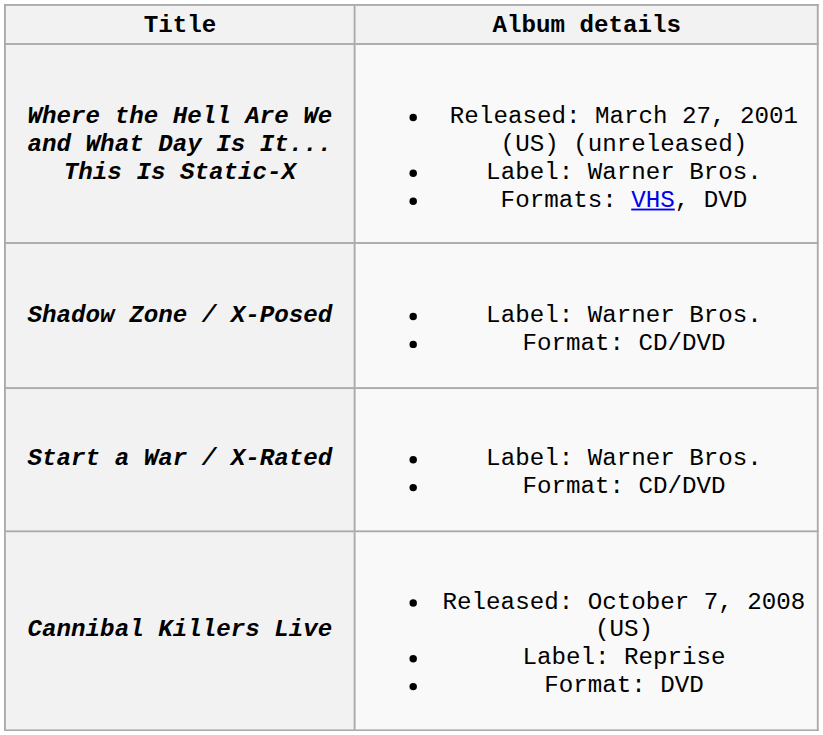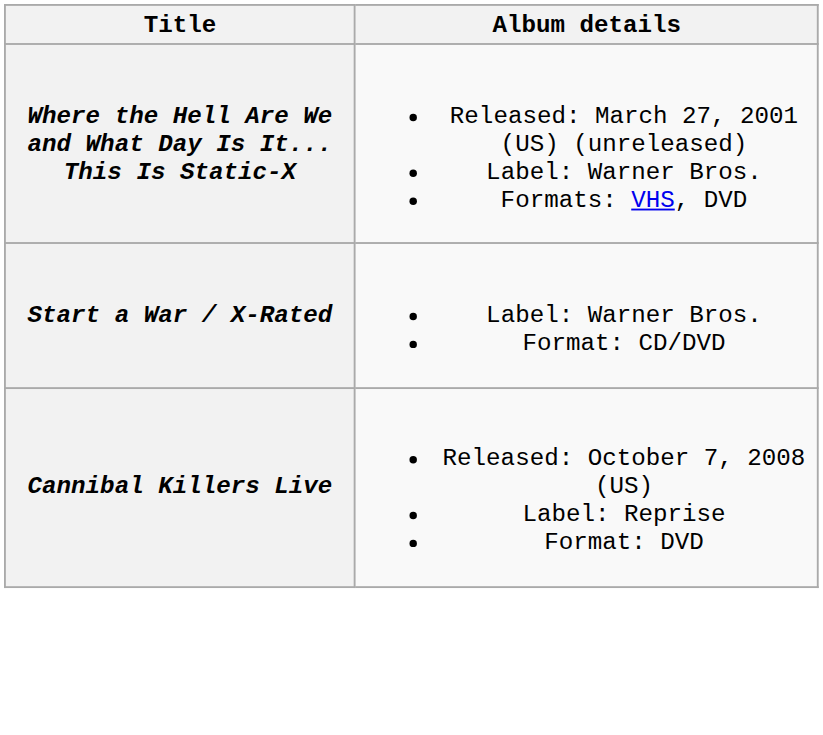 <table class="wikitable plainrowheaders" style="text-align:center;">
 <tr>
 <th scope="col" style="width:14em;">Title</th>
 <th scope="col" style="width:18.7em;">Album details</th>
 </tr>
 <tr>
 <th scope="row"><em>Where the Hell Are We and What Day Is It... This Is Static-X</em></th>
 <td><br><ul><li>Released: March 27, 2001 <span>(US)</span> (unreleased)</li><li>Label: Warner Bros.</li><li>Formats: <a href='#'>VHS</a>, DVD</li></ul></td>
 </tr>
 <tr>
-<th scope="row"><em>Shadow Zone / X-Posed</em></th>
-<td><br><ul><li>Label: Warner Bros.</li><li>Format: CD/DVD</li></ul></td>
-</tr>
-<tr>
 <th scope="row"><em>Start a War / X-Rated</em></th>
 <td><br><ul><li>Label: Warner Bros.</li><li>Format: CD/DVD</li></ul></td>
 </tr>
 <tr>
 <th scope="row"><em>Cannibal Killers Live</em></th>
 <td><br><ul><li>Released: October 7, 2008 <span>(US)</span></li><li>Label: Reprise</li><li>Format: DVD</li></ul></td>
 </tr>
 </table>
